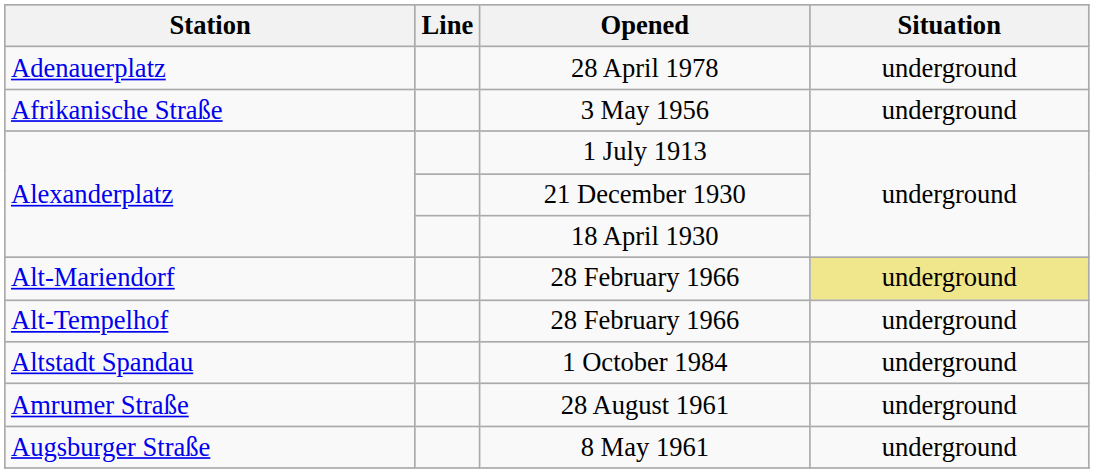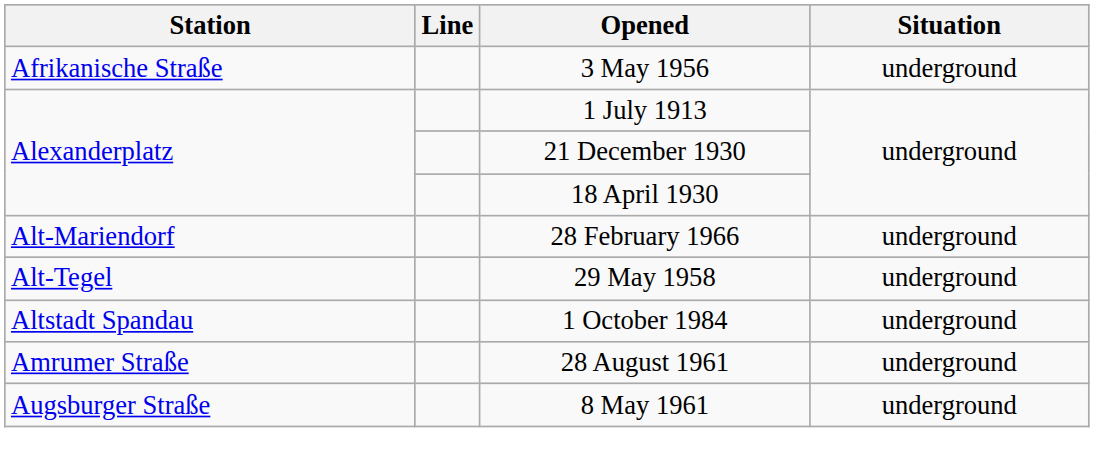 <table class="wikitable" style="text-align:center">
 <tr>
 <th style="width:15em">Station</th>
 <th>Line</th>
 <th style="width:12em">Opened</th>
 <th style="width:10em">Situation</th>
-</tr>
-<tr>
-<td align="left"><a href='#'>Adenauerplatz</a></td>
-<td></td>
-<td>28 April 1978</td>
-<td>underground</td>
 </tr>
 <tr>
 <td align="left"><a href='#'>Afrikanische Straße</a></td>
 <td></td>
 <td>3 May 1956</td>
 <td>underground</td>
 </tr>
 <tr>
 <td rowspan="3" align="left"><a href='#'>Alexanderplatz</a></td>
 <td></td>
 <td>1 July 1913</td>
 <td rowspan="3">underground</td>
 </tr>
 <tr>
 <td></td>
 <td>21 December 1930</td>
 </tr>
 <tr>
 <td></td>
 <td>18 April 1930</td>
 </tr>
 <tr>
 <td align="left"><a href='#'>Alt-Mariendorf</a></td>
 <td></td>
 <td>28 February 1966</td>
-<td style="background: khaki;">underground</td>
+<td>underground</td>
 </tr>
 <tr>
-<td align="left"><a href='#'>Alt-Tempelhof</a></td>
+<td align="left"><a href='#'>Alt-Tegel</a></td>
 <td></td>
-<td>28 February 1966</td>
+<td>29 May 1958</td>
 <td>underground</td>
 </tr>
 <tr>
 <td align="left"><a href='#'>Altstadt Spandau</a></td>
 <td></td>
 <td>1 October 1984</td>
 <td>underground</td>
 </tr>
 <tr>
 <td align="left"><a href='#'>Amrumer Straße</a></td>
 <td></td>
 <td>28 August 1961</td>
 <td>underground</td>
 </tr>
 <tr>
 <td align="left"><a href='#'>Augsburger Straße</a></td>
 <td></td>
 <td>8 May 1961</td>
 <td>underground</td>
 </tr>
 </table>
